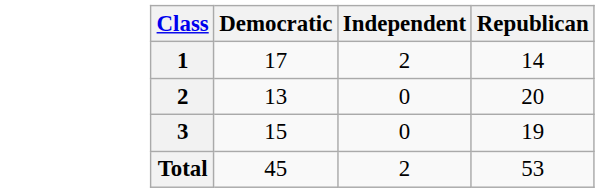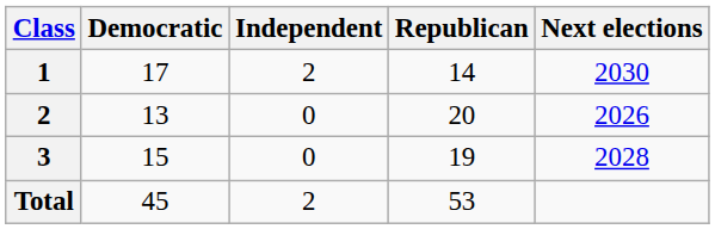 <table class="wikitable" style="float:right; margin-left:1em; text-align:center;">
 <tr>
 <th scope="col"><a href='#'>Class</a></th>
 <th scope="col">Democratic</th>
 <th scope="col">Independent</th>
 <th scope="col">Republican</th>
+<th scope="col">Next elections</th>
 </tr>
 <tr>
 <th scope="row">1</th>
 <td>17</td>
 <td>2</td>
 <td>14</td>
+<td><a href='#'>2030</a></td>
 </tr>
 <tr>
 <th scope="row">2</th>
 <td>13</td>
 <td>0</td>
 <td>20</td>
+<td><a href='#'>2026</a></td>
 </tr>
 <tr>
 <th scope="row">3</th>
 <td>15</td>
 <td>0</td>
 <td>19</td>
+<td><a href='#'>2028</a></td>
 </tr>
 <tr>
 <th scope="row">Total</th>
 <td>45</td>
 <td>2</td>
 <td>53</td>
+<td></td>
 </tr>
 </table>
